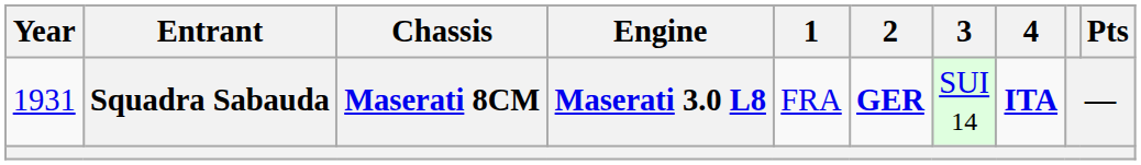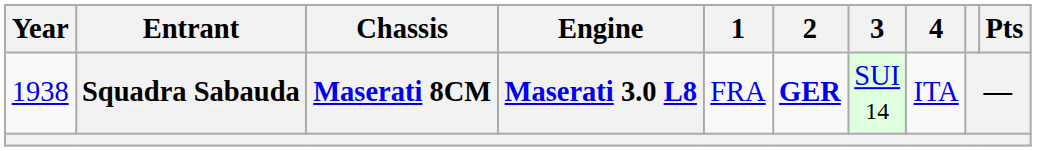 <table class="wikitable" style="text-align:center; font-size:90%">
 <tr>
 <th>Year</th>
 <th>Entrant</th>
 <th>Chassis</th>
 <th>Engine</th>
 <th>1</th>
 <th>2</th>
 <th>3</th>
 <th>4</th>
 <th></th>
 <th>Pts</th>
 </tr>
 <tr>
-<td><a href='#'>1931</a></td>
+<td><a href='#'>1938</a></td>
 <th>Squadra Sabauda</th>
 <th><a href='#'>Maserati</a> 8CM</th>
 <th><a href='#'>Maserati</a> 3.0 <a href='#'>L8</a></th>
 <td><a href='#'>FRA</a></td>
 <td><strong><a href='#'>GER</a></strong></td>
 <td style="background:#DFFFDF;"><a href='#'>SUI</a><br><small>14</small></td>
-<td><strong><a href='#'>ITA</a></strong></td>
+<td><a href='#'>ITA</a></td>
 <th colspan=2>—</th>
 </tr>
 <tr>
 <th colspan=10></th>
 </tr>
 </table>
